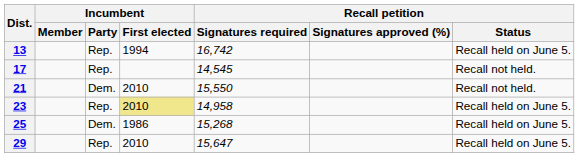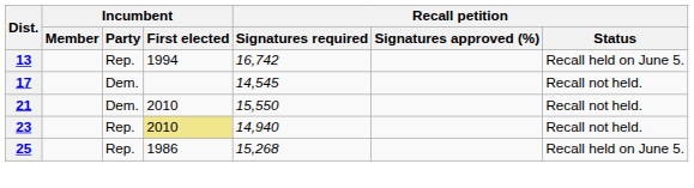 <table class="wikitable sortable">
 <tr>
 <th rowspan="2">Dist.</th>
 <th colspan="3">Incumbent</th>
 <th colspan="3">Recall petition</th>
 </tr>
 <tr>
 <th>Member</th>
 <th>Party</th>
 <th>First elected</th>
 <th>Signatures required</th>
 <th>Signatures approved (%)</th>
 <th>Status</th>
 </tr>
 <tr>
 <th><a href='#'>13</a></th>
 <td></td>
 <td>Rep.</td>
 <td>1994</td>
 <td><em>16,742</em></td>
 <td><em></em></td>
 <td>Recall held on June 5.</td>
 </tr>
 <tr>
 <th><a href='#'>17</a></th>
 <td></td>
-<td>Rep.</td>
+<td>Dem.</td>
 <td></td>
 <td><em>14,545</em></td>
 <td><em></em></td>
 <td>Recall not held.</td>
 </tr>
 <tr>
 <th><a href='#'>21</a></th>
 <td></td>
 <td>Dem.</td>
 <td>2010</td>
 <td><em>15,550</em></td>
 <td><em></em></td>
 <td>Recall not held.</td>
 </tr>
 <tr>
 <th><a href='#'>23</a></th>
 <td></td>
 <td>Rep.</td>
 <td style="background: khaki;">2010</td>
-<td><em>14,958</em></td>
+<td><em>14,940</em></td>
 <td><em></em></td>
-<td>Recall held on June 5.</td>
+<td>Recall not held.</td>
 </tr>
 <tr>
 <th><a href='#'>25</a></th>
 <td></td>
-<td>Dem.</td>
+<td>Rep.</td>
 <td>1986</td>
 <td><em>15,268</em></td>
 <td><em></em></td>
 <td>Recall held on June 5.</td>
 </tr>
-<tr>
-<th><a href='#'>29</a></th>
-<td></td>
-<td>Rep.</td>
-<td>2010</td>
-<td><em>15,647</em></td>
-<td><em></em></td>
-<td>Recall held on June 5.</td>
-</tr>
 </table>
